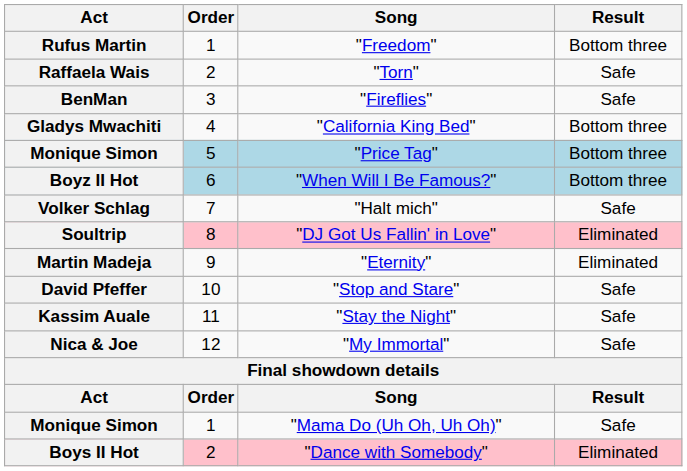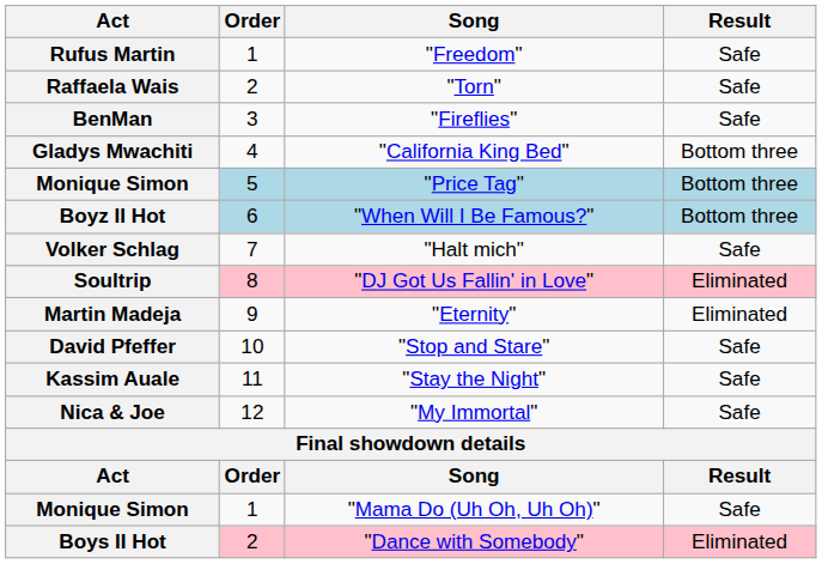 <table class="wikitable plainrowheaders" style="text-align:center;">
 <tr>
 <th scope="col" style="width:10em;">Act</th>
 <th scope="col">Order</th>
 <th scope="col" style="width:16em;">Song</th>
 <th scope="col" style="width:7em;">Result</th>
 </tr>
 <tr>
 <th scope="row">Rufus Martin</th>
 <td>1</td>
 <td>"<a href='#'>Freedom</a>"</td>
-<td>Bottom three</td>
+<td>Safe</td>
 </tr>
 <tr>
 <th scope="row">Raffaela Wais</th>
 <td>2</td>
 <td>"<a href='#'>Torn</a>"</td>
 <td>Safe</td>
 </tr>
 <tr>
 <th scope="row">BenMan</th>
 <td>3</td>
 <td>"<a href='#'>Fireflies</a>"</td>
 <td>Safe</td>
 </tr>
 <tr>
 <th scope="row">Gladys Mwachiti</th>
 <td>4</td>
 <td>"<a href='#'>California King Bed</a>"</td>
 <td>Bottom three</td>
 </tr>
 <tr style="background:lightblue;">
 <th scope="row">Monique Simon</th>
 <td>5</td>
 <td>"<a href='#'>Price Tag</a>"</td>
 <td>Bottom three</td>
 </tr>
 <tr style="background:lightblue;">
 <th scope="row">Boyz II Hot</th>
 <td>6</td>
 <td>"<a href='#'>When Will I Be Famous?</a>"</td>
 <td>Bottom three</td>
 </tr>
 <tr>
 <th scope="row">Volker Schlag</th>
 <td>7</td>
 <td>"Halt mich"</td>
 <td>Safe</td>
 </tr>
 <tr style="background:pink;">
 <th scope="row">Soultrip</th>
 <td>8</td>
 <td>"<a href='#'>DJ Got Us Fallin' in Love</a>"</td>
 <td>Eliminated</td>
 </tr>
 <tr>
 <th scope="row">Martin Madeja</th>
 <td>9</td>
 <td>"<a href='#'>Eternity</a>"</td>
 <td>Eliminated</td>
 </tr>
 <tr>
 <th scope="row">David Pfeffer</th>
 <td>10</td>
 <td>"<a href='#'>Stop and Stare</a>"</td>
 <td>Safe</td>
 </tr>
 <tr>
 <th scope="row">Kassim Auale</th>
 <td>11</td>
 <td>"<a href='#'>Stay the Night</a>"</td>
 <td>Safe</td>
 </tr>
 <tr>
 <th scope="row">Nica & Joe</th>
 <td>12</td>
 <td>"<a href='#'>My Immortal</a>"</td>
 <td>Safe</td>
 </tr>
 <tr>
 <th colspan=4>Final showdown details</th>
 </tr>
 <tr>
 <th scope="col"style="width:10em;">Act</th>
 <th scope="col">Order</th>
 <th scope="col" style="width:18em;">Song</th>
 <th scope="col" style="width:6em;">Result</th>
 </tr>
 <tr>
 <th scope="row">Monique Simon</th>
 <td>1</td>
 <td>"<a href='#'>Mama Do (Uh Oh, Uh Oh)</a>"</td>
 <td>Safe</td>
 </tr>
 <tr style="background:pink;">
 <th scope="row">Boys II Hot</th>
 <td>2</td>
 <td>"<a href='#'>Dance with Somebody</a>"</td>
 <td>Eliminated</td>
 </tr>
 </table>
